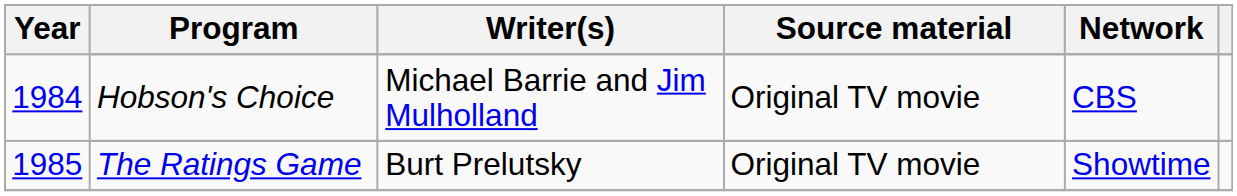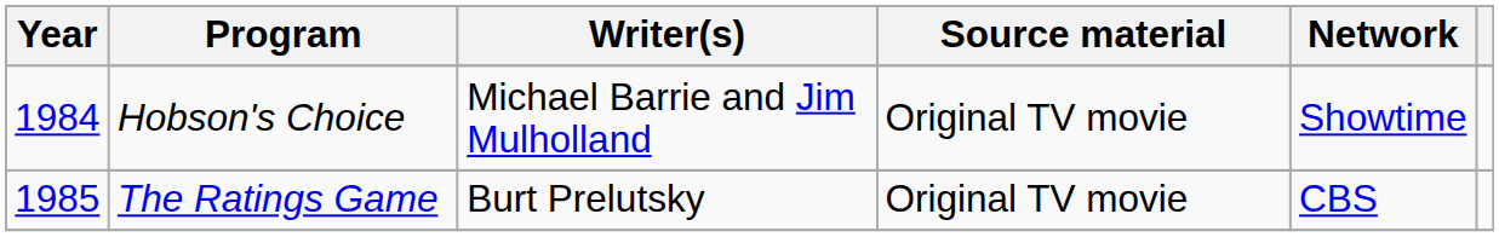 <table class="wikitable" style="width:100%">
 <tr bgcolor="#bebebe">
 <th width="5%">Year</th>
 <th width="25%">Program</th>
 <th width="30%">Writer(s)</th>
 <th width="30%">Source material</th>
 <th width="10%">Network</th>
 <th scope="col" style="width:2%;" class="unsortable"></th>
 </tr>
 <tr>
 <td rowspan="2" style="text-align:center"><a href='#'>1984</a></td>
 </tr>
 <tr>
 <td><em>Hobson's Choice</em></td>
 <td>Michael Barrie and <a href='#'>Jim Mulholland</a></td>
 <td>Original TV movie</td>
-<td><a href='#'>CBS</a></td>
+<td><a href='#'>Showtime</a></td>
 <td></td>
 </tr>
 <tr>
 <td rowspan="2" style="text-align:center"><a href='#'>1985</a></td>
 </tr>
 <tr>
 <td><em><a href='#'>The Ratings Game</a></em></td>
 <td>Burt Prelutsky</td>
 <td>Original TV movie</td>
-<td><a href='#'>Showtime</a></td>
+<td><a href='#'>CBS</a></td>
 <td></td>
 </tr>
 <tr>
 </tr>
 </table>
